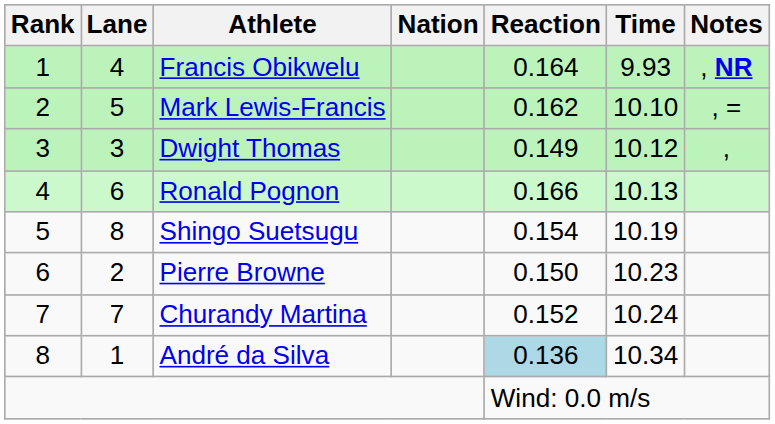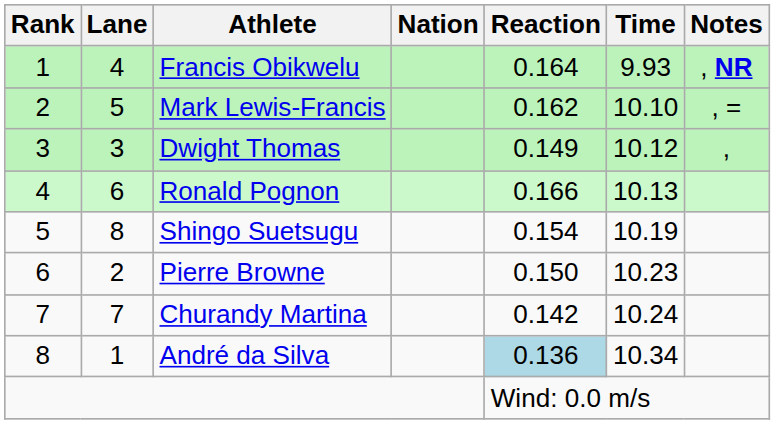 <table class="wikitable sortable" style="text-align:center">
 <tr>
 <th>Rank</th>
 <th>Lane</th>
 <th>Athlete</th>
 <th>Nation</th>
 <th>Reaction</th>
 <th>Time</th>
 <th>Notes</th>
 </tr>
 <tr bgcolor=bbf3bb>
 <td>1</td>
 <td>4</td>
 <td align="left"><a href='#'>Francis Obikwelu</a></td>
 <td align="left"></td>
 <td align=center>0.164</td>
 <td>9.93</td>
 <td>, <strong><a href='#'>NR</a></strong></td>
 </tr>
 <tr bgcolor=bbf3bb>
 <td>2</td>
 <td>5</td>
 <td align="left"><a href='#'>Mark Lewis-Francis</a></td>
 <td align="left"></td>
 <td align=center>0.162</td>
 <td>10.10</td>
 <td>, =</td>
 </tr>
 <tr bgcolor=bbf3bb>
 <td>3</td>
 <td>3</td>
 <td align="left"><a href='#'>Dwight Thomas</a></td>
 <td align="left"></td>
 <td align=center>0.149</td>
 <td>10.12</td>
 <td>, </td>
 </tr>
 <tr bgcolor=ccf9cc>
 <td>4</td>
 <td>6</td>
 <td align="left"><a href='#'>Ronald Pognon</a></td>
 <td align="left"></td>
 <td align=center>0.166</td>
 <td>10.13</td>
 <td></td>
 </tr>
 <tr>
 <td>5</td>
 <td>8</td>
 <td align="left"><a href='#'>Shingo Suetsugu</a></td>
 <td align="left"></td>
 <td align=center>0.154</td>
 <td>10.19</td>
 <td></td>
 </tr>
 <tr>
 <td>6</td>
 <td>2</td>
 <td align="left"><a href='#'>Pierre Browne</a></td>
 <td align="left"></td>
 <td align=center>0.150</td>
 <td>10.23</td>
 <td></td>
 </tr>
 <tr>
 <td>7</td>
 <td>7</td>
 <td align="left"><a href='#'>Churandy Martina</a></td>
 <td align="left"></td>
-<td align=center>0.152</td>
+<td align=center>0.142</td>
 <td>10.24</td>
 <td></td>
 </tr>
 <tr>
 <td>8</td>
 <td>1</td>
 <td align="left"><a href='#'>André da Silva</a></td>
 <td align="left"></td>
 <td align=center style="background: lightblue;">0.136</td>
 <td>10.34</td>
 <td></td>
 </tr>
 <tr class="sortbottom">
 <td colspan=4></td>
 <td colspan="3" style="text-align:left;">Wind: 0.0 m/s</td>
 </tr>
 </table>
